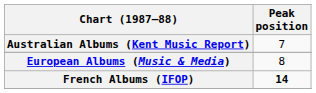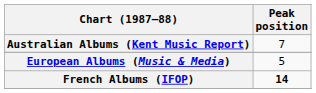 <table class="wikitable sortable plainrowheaders" style="text-align:center">
 <tr>
 <th scope="col">Chart (1987–88)</th>
 <th scope="col">Peak<br>position</th>
 </tr>
 <tr>
 <th scope="row">Australian Albums (<a href='#'>Kent Music Report</a>)</th>
 <td>7</td>
 </tr>
 <tr>
 </tr>
 <tr>
 </tr>
 <tr>
 <th scope="row"><a href='#'>European Albums</a> (<em><a href='#'>Music & Media</a></em>)</th>
-<td>8</td>
+<td>5</td>
 </tr>
 <tr>
 <th scope="row">French Albums (<a href='#'>IFOP</a>)</th>
 <td><strong>14</strong></td>
 </tr>
 <tr>
 </tr>
 <tr>
 </tr>
 <tr>
 </tr>
 <tr>
 </tr>
 <tr>
 </tr>
 <tr>
 </tr>
 <tr>
 </tr>
 </table>
